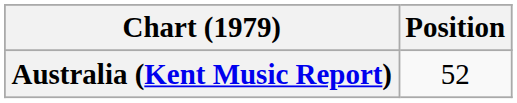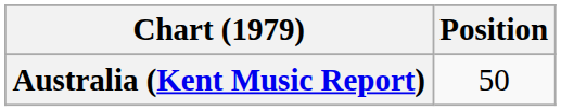 <table class="wikitable sortable plainrowheaders" style="text-align:center">
 <tr>
 <th>Chart (1979)</th>
 <th>Position</th>
 </tr>
 <tr>
 <th scope="row">Australia (<a href='#'>Kent Music Report</a>)</th>
-<td>52</td>
+<td>50</td>
 </tr>
 </table>
